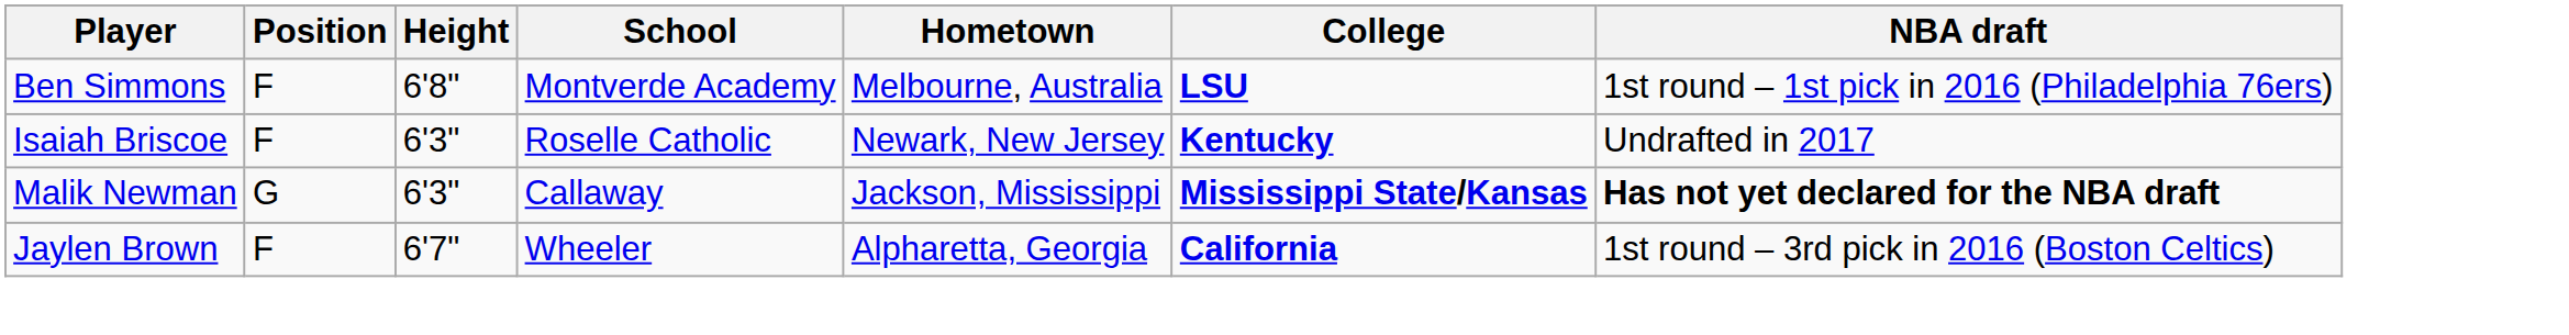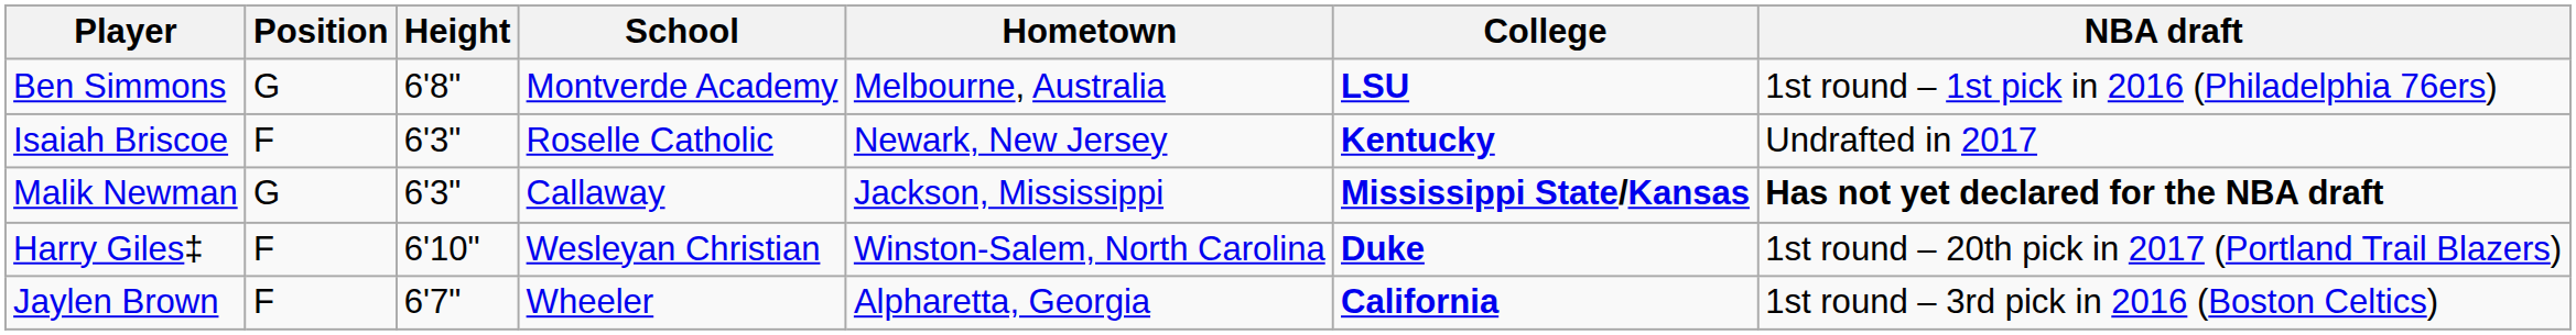 <table class="wikitable">
 <tr>
 <th>Player</th>
 <th>Position</th>
 <th>Height</th>
 <th>School</th>
 <th>Hometown</th>
 <th>College</th>
 <th>NBA draft</th>
 </tr>
 <tr>
 <td><a href='#'>Ben Simmons</a></td>
-<td>F</td>
+<td>G</td>
 <td>6'8"</td>
 <td><a href='#'>Montverde Academy</a></td>
 <td><a href='#'>Melbourne</a>, <a href='#'>Australia</a></td>
 <td><strong><a href='#'>LSU</a></strong></td>
 <td>1st round – <a href='#'>1st pick</a> in <a href='#'>2016</a> (<a href='#'>Philadelphia 76ers</a>)</td>
 </tr>
 <tr>
 <td><a href='#'>Isaiah Briscoe</a></td>
 <td>F</td>
 <td>6'3"</td>
 <td><a href='#'>Roselle Catholic</a></td>
 <td><a href='#'>Newark, New Jersey</a></td>
 <td><strong><a href='#'>Kentucky</a></strong></td>
 <td>Undrafted in <a href='#'>2017</a></td>
 </tr>
 <tr>
 <td><a href='#'>Malik Newman</a></td>
 <td>G</td>
 <td>6'3"</td>
 <td><a href='#'>Callaway</a></td>
 <td><a href='#'>Jackson, Mississippi</a></td>
 <td><strong><a href='#'>Mississippi State</a>/<a href='#'>Kansas</a></strong></td>
 <td><strong>Has not yet declared for the NBA draft</strong></td>
 </tr>
 <tr>
+<td><a href='#'>Harry Giles</a>‡</td>
+<td>F</td>
+<td>6'10"</td>
+<td><a href='#'>Wesleyan Christian</a></td>
+<td><a href='#'>Winston-Salem, North Carolina</a></td>
+<td><strong><a href='#'>Duke</a></strong></td>
+<td>1st round – 20th pick in <a href='#'>2017</a> (<a href='#'>Portland Trail Blazers</a>)</td>
+</tr>
+<tr>
 <td><a href='#'>Jaylen Brown</a></td>
 <td>F</td>
 <td>6'7"</td>
 <td><a href='#'>Wheeler</a></td>
 <td><a href='#'>Alpharetta, Georgia</a></td>
 <td><strong><a href='#'>California</a></strong></td>
 <td>1st round – 3rd pick in <a href='#'>2016</a> (<a href='#'>Boston Celtics</a>)</td>
 </tr>
 </table>
